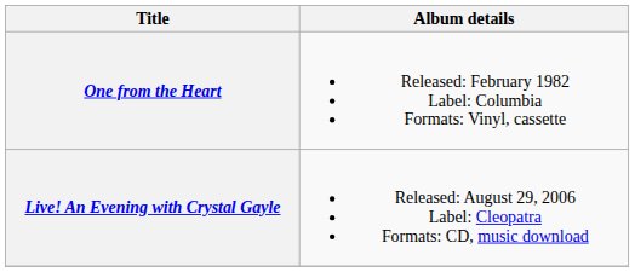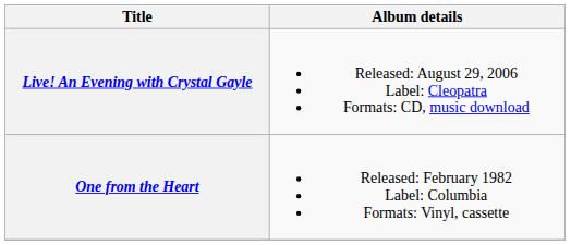 <table class="wikitable plainrowheaders" style="text-align:center;">
 <tr>
 <th scope="col" style="width:17em;">Title</th>
 <th scope="col" style="width:19em;">Album details</th>
 </tr>
 <tr>
+<th scope="row"><em><a href='#'>Live! An Evening with Crystal Gayle</a></em></th>
+<td><br><ul><li>Released: August 29, 2006</li><li>Label: <a href='#'>Cleopatra</a></li><li>Formats: CD, <a href='#'>music download</a></li></ul></td>
+</tr>
+<tr>
 <th scope="row"><em><a href='#'>One from the Heart</a></em><br></th>
 <td><br><ul><li>Released: February 1982</li><li>Label: Columbia</li><li>Formats: Vinyl, cassette</li></ul></td>
 </tr>
 <tr>
-<th scope="row"><em><a href='#'>Live! An Evening with Crystal Gayle</a></em></th>
-<td><br><ul><li>Released: August 29, 2006</li><li>Label: <a href='#'>Cleopatra</a></li><li>Formats: CD, <a href='#'>music download</a></li></ul></td>
-</tr>
-<tr>
 </tr>
 </table>
